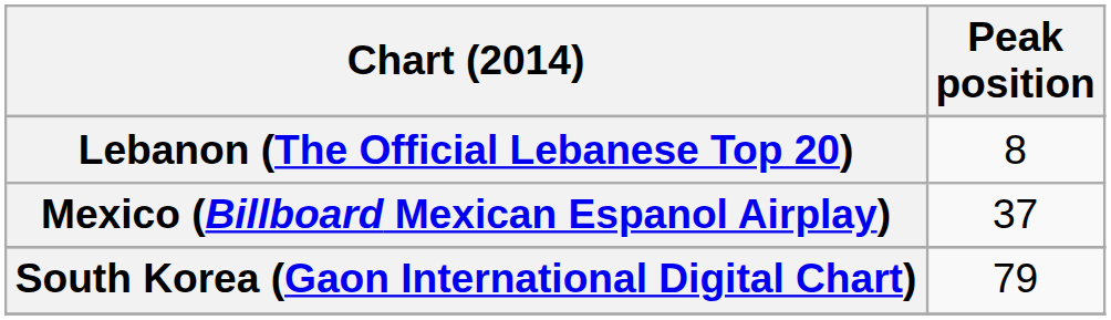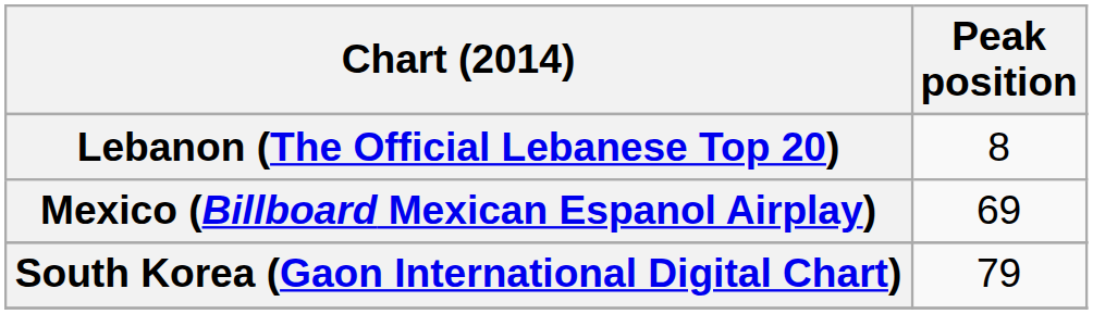 <table class="wikitable sortable plainrowheaders" style="text-align:center;">
 <tr>
 <th scope="col">Chart (2014)</th>
 <th scope="col">Peak<br>position</th>
 </tr>
 <tr>
 </tr>
 <tr>
 </tr>
 <tr>
 </tr>
 <tr>
 </tr>
 <tr>
 </tr>
 <tr>
 </tr>
 <tr>
 <th scope="row">Lebanon (<a href='#'>The Official Lebanese Top 20</a>)</th>
 <td>8</td>
 </tr>
 <tr>
 <th scope="row">Mexico (<a href='#'><em>Billboard</em> Mexican Espanol Airplay</a>)</th>
-<td>37</td>
+<td>69</td>
 </tr>
 <tr>
 </tr>
 <tr>
 </tr>
 <tr>
 <th scope="row">South Korea (<a href='#'>Gaon International Digital Chart</a>)</th>
 <td style="text-align:center;">79</td>
 </tr>
 <tr>
 </tr>
 <tr>
 </tr>
 <tr>
 </tr>
 <tr>
 </tr>
 </table>
